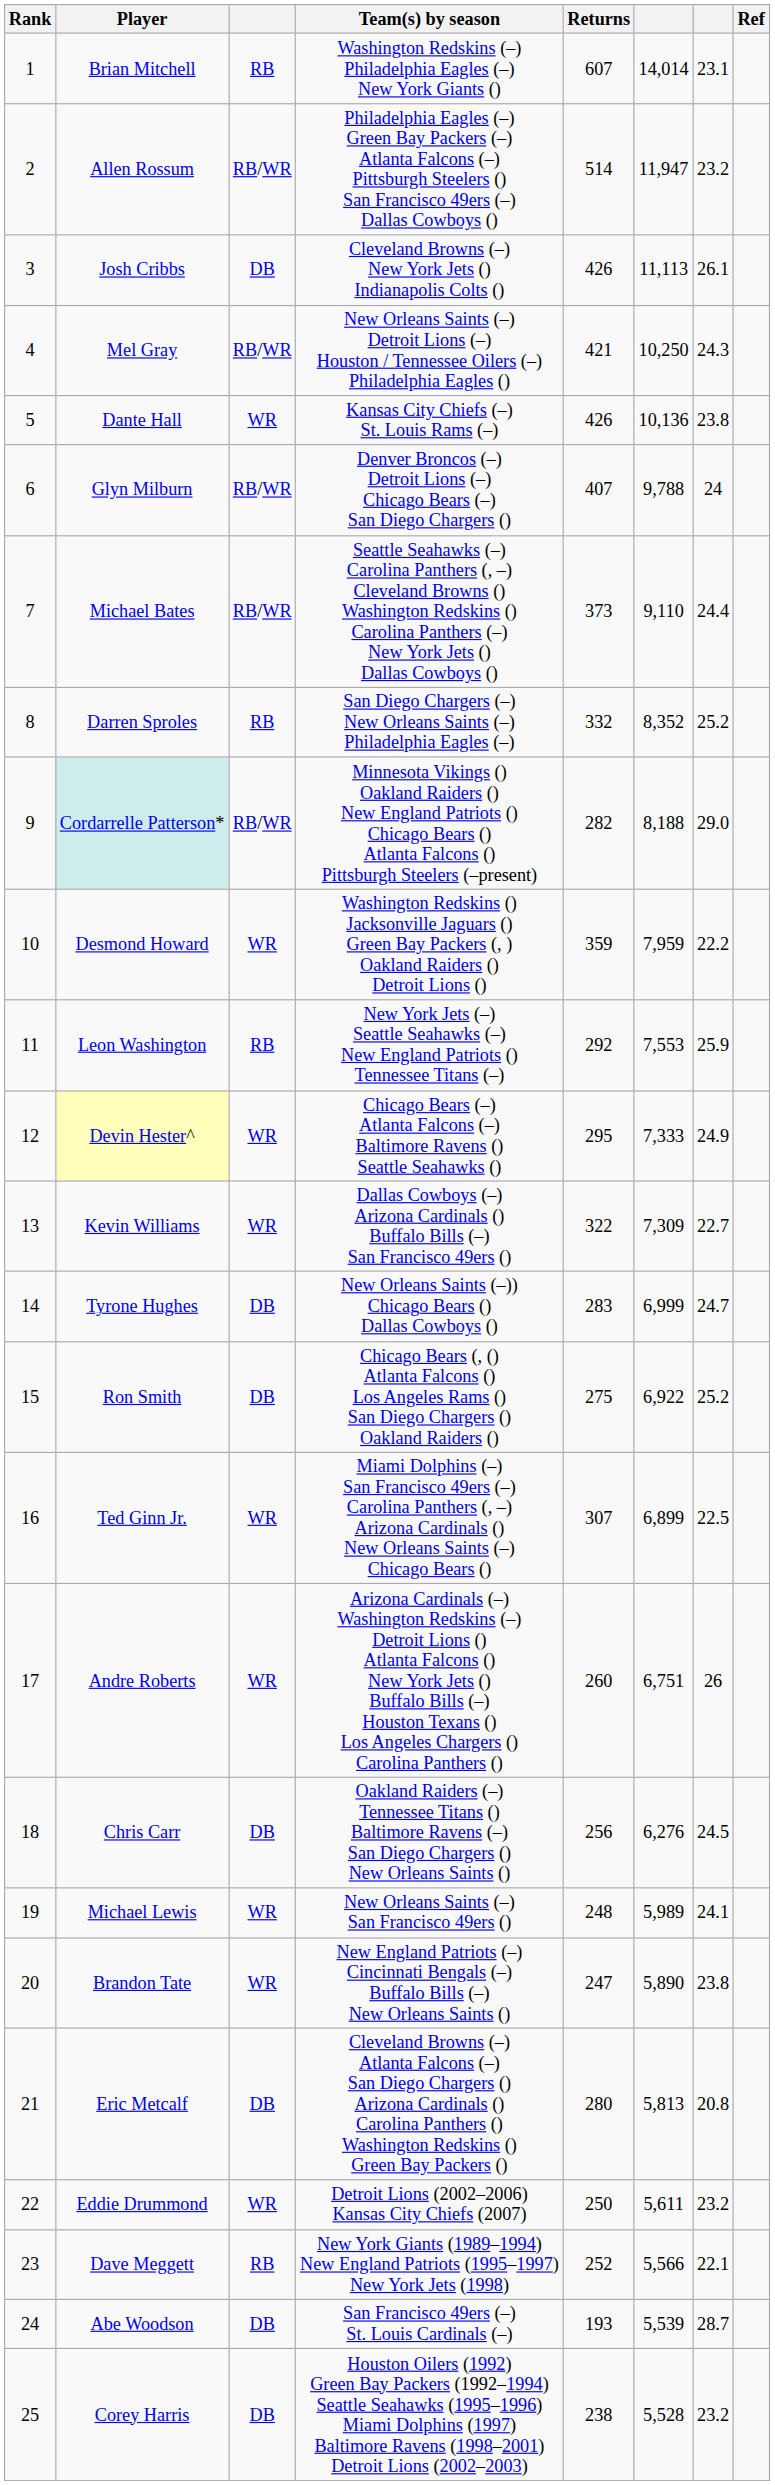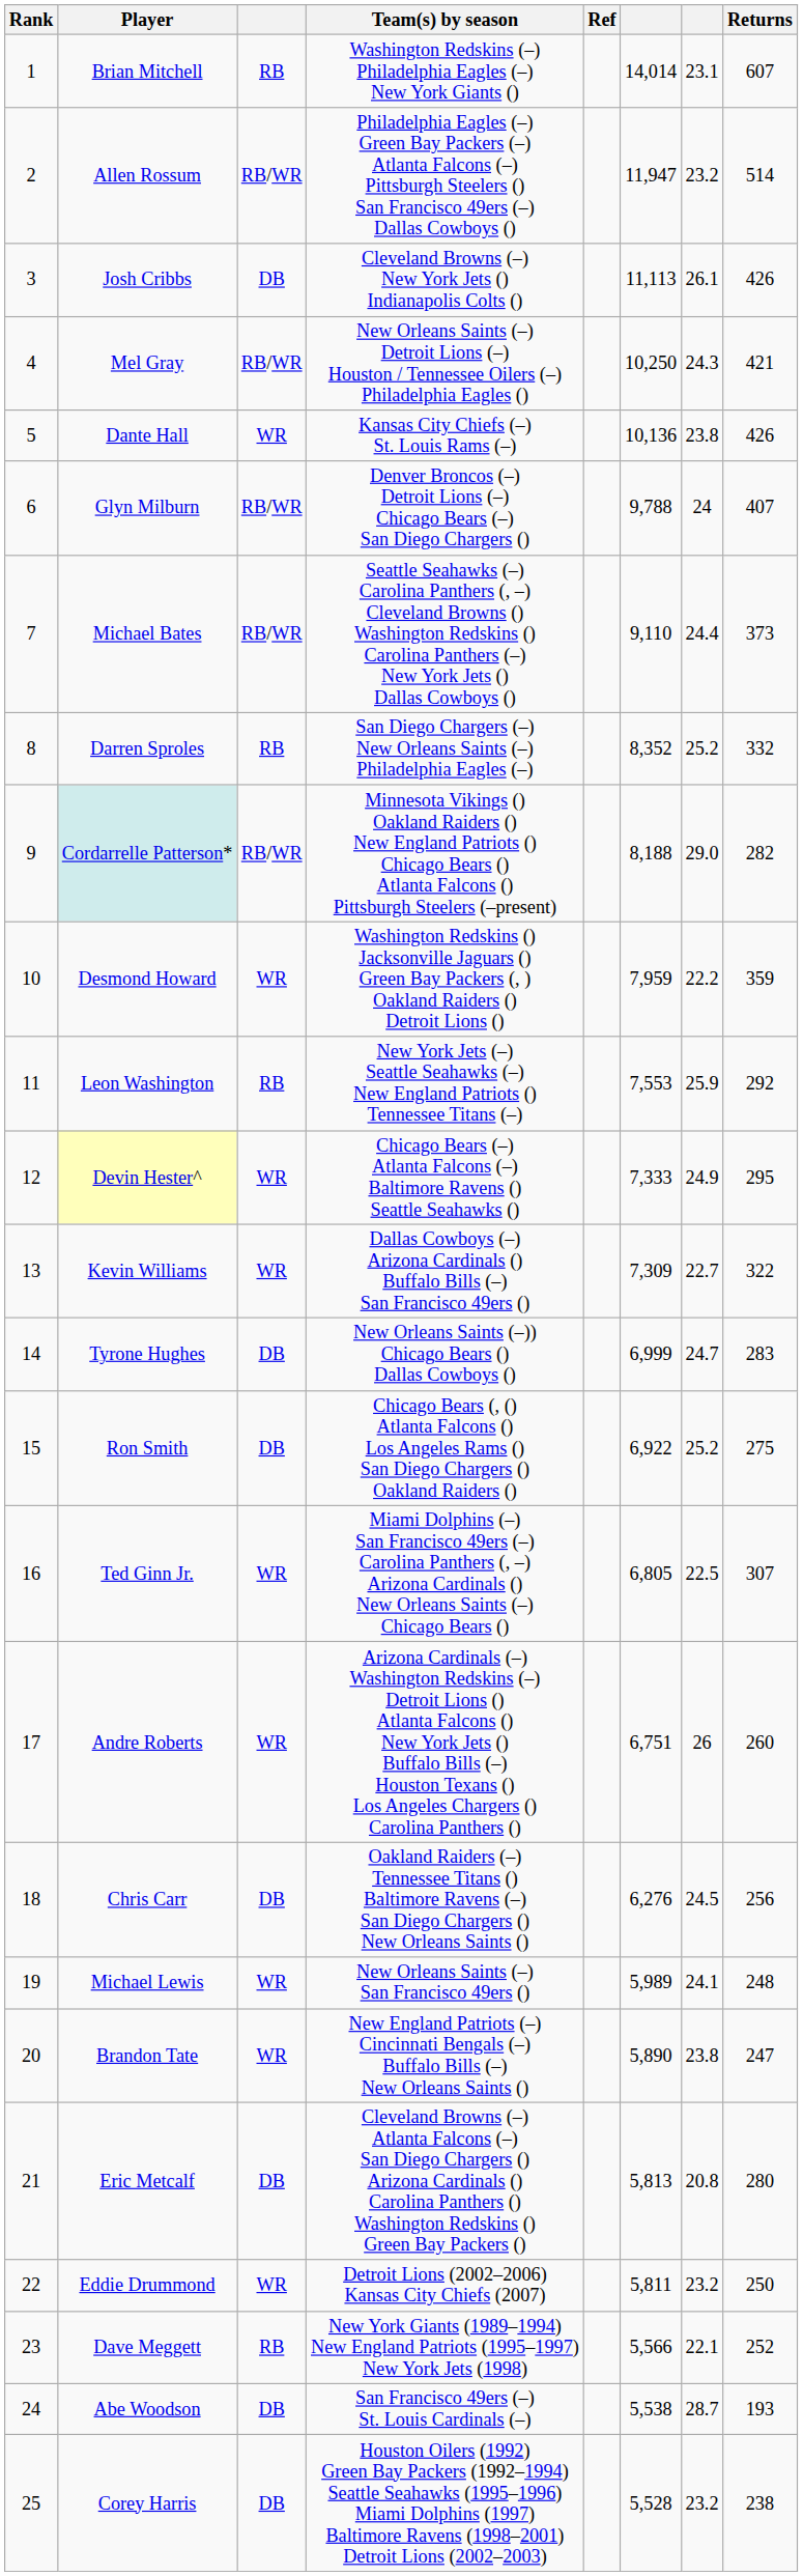 <table class="wikitable sortable" style="text-align:center;">
 <tr>
 <th>Rank</th>
 <th>Player</th>
 <th></th>
 <th>Team(s) by season</th>
-<th>Returns</th>
+<th>Ref</th>
 <th></th>
 <th></th>
-<th>Ref</th>
+<th>Returns</th>
 </tr>
 <tr>
 <td>1</td>
 <td><a href='#'>Brian Mitchell</a></td>
 <td><a href='#'>RB</a></td>
 <td><a href='#'>Washington Redskins</a> (–)<br><a href='#'>Philadelphia Eagles</a> (–)<br> <a href='#'>New York Giants</a> ()</td>
-<td>607</td>
+<td></td>
 <td>14,014</td>
 <td>23.1</td>
-<td></td>
+<td>607</td>
 </tr>
 <tr>
 <td>2</td>
 <td><a href='#'>Allen Rossum</a></td>
 <td><a href='#'>RB</a>/<a href='#'>WR</a></td>
 <td><a href='#'>Philadelphia Eagles</a> (–)<br><a href='#'>Green Bay Packers</a> (–)<br><a href='#'>Atlanta Falcons</a> (–)<br><a href='#'>Pittsburgh Steelers</a> ()<br><a href='#'>San Francisco 49ers</a> (–)<br><a href='#'>Dallas Cowboys</a> ()</td>
-<td>514</td>
+<td></td>
 <td>11,947</td>
 <td>23.2</td>
-<td></td>
+<td>514</td>
 </tr>
 <tr>
 <td>3</td>
 <td><a href='#'>Josh Cribbs</a></td>
 <td><a href='#'>DB</a></td>
 <td><a href='#'>Cleveland Browns</a> (–)<br><a href='#'>New York Jets</a> ()<br><a href='#'>Indianapolis Colts</a> ()</td>
-<td>426</td>
+<td></td>
 <td>11,113</td>
 <td>26.1</td>
-<td></td>
+<td>426</td>
 </tr>
 <tr>
 <td>4</td>
 <td><a href='#'>Mel Gray</a></td>
 <td><a href='#'>RB</a>/<a href='#'>WR</a></td>
 <td><a href='#'>New Orleans Saints</a> (–)<br><a href='#'>Detroit Lions</a> (–)<br><a href='#'>Houston / Tennessee Oilers</a> (–)<br><a href='#'>Philadelphia Eagles</a> ()<br></td>
-<td>421</td>
+<td></td>
 <td>10,250</td>
 <td>24.3</td>
-<td></td>
+<td>421</td>
 </tr>
 <tr>
 <td>5</td>
 <td><a href='#'>Dante Hall</a></td>
 <td><a href='#'>WR</a></td>
 <td><a href='#'>Kansas City Chiefs</a> (–)<br><a href='#'>St. Louis Rams</a> (–)</td>
-<td>426</td>
+<td></td>
 <td>10,136</td>
 <td>23.8</td>
-<td></td>
+<td>426</td>
 </tr>
 <tr>
 <td>6</td>
 <td><a href='#'>Glyn Milburn</a></td>
 <td><a href='#'>RB</a>/<a href='#'>WR</a></td>
 <td><a href='#'>Denver Broncos</a> (–)<br><a href='#'>Detroit Lions</a> (–)<br><a href='#'>Chicago Bears</a> (–)<br><a href='#'>San Diego Chargers</a> ()</td>
-<td>407</td>
+<td></td>
 <td>9,788</td>
 <td>24</td>
-<td></td>
+<td>407</td>
 </tr>
 <tr>
 <td>7</td>
 <td><a href='#'>Michael Bates</a></td>
 <td><a href='#'>RB</a>/<a href='#'>WR</a></td>
 <td><a href='#'>Seattle Seahawks</a> (–)<br><a href='#'>Carolina Panthers</a> (, –)<br><a href='#'>Cleveland Browns</a> ()<br><a href='#'>Washington Redskins</a> ()<br><a href='#'>Carolina Panthers</a> (–)<br><a href='#'>New York Jets</a> ()<br><a href='#'>Dallas Cowboys</a> ()</td>
-<td>373</td>
+<td></td>
 <td>9,110</td>
 <td>24.4</td>
-<td></td>
+<td>373</td>
 </tr>
 <tr>
 <td>8</td>
 <td><a href='#'>Darren Sproles</a></td>
 <td><a href='#'>RB</a></td>
 <td><a href='#'>San Diego Chargers</a> (–)<br><a href='#'>New Orleans Saints</a> (–)<br><a href='#'>Philadelphia Eagles</a> (–)</td>
-<td>332</td>
+<td></td>
 <td>8,352</td>
 <td>25.2</td>
-<td></td>
+<td>332</td>
 </tr>
 <tr>
 <td>9</td>
 <td style="background:#cfecec;"><a href='#'>Cordarrelle Patterson</a>*</td>
 <td><a href='#'>RB</a>/<a href='#'>WR</a></td>
 <td><a href='#'>Minnesota Vikings</a> ()<br><a href='#'>Oakland Raiders</a> ()<br><a href='#'>New England Patriots</a> ()<br><a href='#'>Chicago Bears</a> ()<br><a href='#'>Atlanta Falcons</a> ()<br><a href='#'>Pittsburgh Steelers</a> (–present)</td>
-<td>282</td>
+<td></td>
 <td>8,188</td>
 <td>29.0</td>
-<td></td>
+<td>282</td>
 </tr>
 <tr>
 <td>10</td>
 <td><a href='#'>Desmond Howard</a></td>
 <td><a href='#'>WR</a></td>
 <td><a href='#'>Washington Redskins</a> ()<br><a href='#'>Jacksonville Jaguars</a> ()<br><a href='#'>Green Bay Packers</a> (, )<br><a href='#'>Oakland Raiders</a> ()<br><a href='#'>Detroit Lions</a> ()</td>
-<td>359</td>
+<td></td>
 <td>7,959</td>
 <td>22.2</td>
-<td></td>
+<td>359</td>
 </tr>
 <tr>
 <td>11</td>
 <td><a href='#'>Leon Washington</a></td>
 <td><a href='#'>RB</a></td>
 <td><a href='#'>New York Jets</a> (–)<br><a href='#'>Seattle Seahawks</a> (–)<br><a href='#'>New England Patriots</a> ()<br><a href='#'>Tennessee Titans</a> (–)</td>
-<td>292</td>
+<td></td>
 <td>7,553</td>
 <td>25.9</td>
-<td></td>
+<td>292</td>
 </tr>
 <tr>
 <td>12</td>
 <td style="background:#ffb;"><a href='#'>Devin Hester</a>^</td>
 <td><a href='#'>WR</a></td>
 <td><a href='#'>Chicago Bears</a> (–)<br><a href='#'>Atlanta Falcons</a> (–)<br><a href='#'>Baltimore Ravens</a> ()<br><a href='#'>Seattle Seahawks</a> ()</td>
-<td>295</td>
+<td></td>
 <td>7,333</td>
 <td>24.9</td>
-<td></td>
+<td>295</td>
 </tr>
 <tr>
 <td>13</td>
 <td><a href='#'>Kevin Williams</a></td>
 <td><a href='#'>WR</a></td>
 <td><a href='#'>Dallas Cowboys</a> (–)<br><a href='#'>Arizona Cardinals</a> ()<br><a href='#'>Buffalo Bills</a> (–)<br><a href='#'>San Francisco 49ers</a> ()</td>
-<td>322</td>
+<td></td>
 <td>7,309</td>
 <td>22.7</td>
-<td></td>
+<td>322</td>
 </tr>
 <tr>
 <td>14</td>
 <td><a href='#'>Tyrone Hughes</a></td>
 <td><a href='#'>DB</a></td>
 <td><a href='#'>New Orleans Saints</a> (–))<br><a href='#'>Chicago Bears</a> ()<br><a href='#'>Dallas Cowboys</a> ()</td>
-<td>283</td>
+<td></td>
 <td>6,999</td>
 <td>24.7</td>
-<td></td>
+<td>283</td>
 </tr>
 <tr>
 <td>15</td>
 <td><a href='#'>Ron Smith</a></td>
 <td><a href='#'>DB</a></td>
 <td><a href='#'>Chicago Bears</a> (, ()<br><a href='#'>Atlanta Falcons</a> ()<br><a href='#'>Los Angeles Rams</a> ()<br><a href='#'>San Diego Chargers</a> ()<br><a href='#'>Oakland Raiders</a> ()</td>
-<td>275</td>
+<td></td>
 <td>6,922</td>
 <td>25.2</td>
-<td></td>
+<td>275</td>
 </tr>
 <tr>
 <td>16</td>
 <td><a href='#'>Ted Ginn Jr.</a></td>
 <td><a href='#'>WR</a></td>
 <td><a href='#'>Miami Dolphins</a> (–)<br><a href='#'>San Francisco 49ers</a> (–)<br><a href='#'>Carolina Panthers</a> (, –)<br><a href='#'>Arizona Cardinals</a> ()<br><a href='#'>New Orleans Saints</a> (–)<br><a href='#'>Chicago Bears</a> ()</td>
+<td></td>
+<td>6,805</td>
+<td>22.5</td>
 <td>307</td>
-<td>6,899</td>
-<td>22.5</td>
-<td></td>
 </tr>
 <tr>
 <td>17</td>
 <td><a href='#'>Andre Roberts</a></td>
 <td><a href='#'>WR</a></td>
 <td><a href='#'>Arizona Cardinals</a> (–)<br><a href='#'>Washington Redskins</a> (–)<br><a href='#'>Detroit Lions</a> ()<br><a href='#'>Atlanta Falcons</a> ()<br><a href='#'>New York Jets</a> ()<br><a href='#'>Buffalo Bills</a> (–)<br><a href='#'>Houston Texans</a> ()<br><a href='#'>Los Angeles Chargers</a> ()<br><a href='#'>Carolina Panthers</a> ()<br></td>
-<td>260</td>
+<td></td>
 <td>6,751</td>
 <td>26</td>
-<td></td>
+<td>260</td>
 </tr>
 <tr>
 <td>18</td>
 <td><a href='#'>Chris Carr</a></td>
 <td><a href='#'>DB</a></td>
 <td><a href='#'>Oakland Raiders</a> (–)<br><a href='#'>Tennessee Titans</a> ()<br><a href='#'>Baltimore Ravens</a> (–)<br><a href='#'>San Diego Chargers</a> ()<br><a href='#'>New Orleans Saints</a> ()</td>
-<td>256</td>
+<td></td>
 <td>6,276</td>
 <td>24.5</td>
-<td></td>
+<td>256</td>
 </tr>
 <tr>
 <td>19</td>
 <td><a href='#'>Michael Lewis</a></td>
 <td><a href='#'>WR</a></td>
 <td><a href='#'>New Orleans Saints</a> (–)<br><a href='#'>San Francisco 49ers</a> ()</td>
-<td>248</td>
+<td></td>
 <td>5,989</td>
 <td>24.1</td>
-<td></td>
+<td>248</td>
 </tr>
 <tr>
 <td>20</td>
 <td><a href='#'>Brandon Tate</a></td>
 <td><a href='#'>WR</a></td>
 <td><a href='#'>New England Patriots</a> (–)<br><a href='#'>Cincinnati Bengals</a>  (–)<br><a href='#'>Buffalo Bills</a> (–)<br><a href='#'>New Orleans Saints</a> ()</td>
-<td>247</td>
+<td></td>
 <td>5,890</td>
 <td>23.8</td>
-<td></td>
+<td>247</td>
 </tr>
 <tr>
 <td>21</td>
 <td><a href='#'>Eric Metcalf</a></td>
 <td><a href='#'>DB</a></td>
 <td><a href='#'>Cleveland Browns</a> (–)<br><a href='#'>Atlanta Falcons</a> (–)<br><a href='#'>San Diego Chargers</a> ()<br><a href='#'>Arizona Cardinals</a> ()<br><a href='#'>Carolina Panthers</a> ()<br><a href='#'>Washington Redskins</a> ()<br><a href='#'>Green Bay Packers</a> ()</td>
-<td>280</td>
+<td></td>
 <td>5,813</td>
 <td>20.8</td>
-<td></td>
+<td>280</td>
 </tr>
 <tr>
 <td>22</td>
 <td><a href='#'>Eddie Drummond</a></td>
 <td><a href='#'>WR</a></td>
 <td><a href='#'>Detroit Lions</a> (2002–2006)<br><a href='#'>Kansas City Chiefs</a> (2007)</td>
+<td></td>
+<td>5,811</td>
+<td>23.2</td>
 <td>250</td>
-<td>5,611</td>
-<td>23.2</td>
-<td></td>
 </tr>
 <tr>
 <td>23</td>
 <td><a href='#'>Dave Meggett</a></td>
 <td><a href='#'>RB</a></td>
 <td><a href='#'>New York Giants</a> (<a href='#'>1989</a>–<a href='#'>1994</a>)<br><a href='#'>New England Patriots</a> (<a href='#'>1995</a>–<a href='#'>1997</a>)<br><a href='#'>New York Jets</a> (<a href='#'>1998</a>)</td>
-<td>252</td>
+<td></td>
 <td>5,566</td>
 <td>22.1</td>
-<td></td>
+<td>252</td>
 </tr>
 <tr>
 <td>24</td>
 <td><a href='#'>Abe Woodson</a></td>
 <td><a href='#'>DB</a></td>
 <td><a href='#'>San Francisco 49ers</a> (–)<br><a href='#'>St. Louis Cardinals</a> (–)</td>
+<td></td>
+<td>5,538</td>
+<td>28.7</td>
 <td>193</td>
-<td>5,539</td>
-<td>28.7</td>
-<td></td>
 </tr>
 <tr>
 <td>25</td>
 <td><a href='#'>Corey Harris</a></td>
 <td><a href='#'>DB</a></td>
 <td><a href='#'>Houston Oilers</a> (<a href='#'>1992</a>)<br><a href='#'>Green Bay Packers</a> (1992–<a href='#'>1994</a>)<br><a href='#'>Seattle Seahawks</a> (<a href='#'>1995</a>–<a href='#'>1996</a>)<br><a href='#'>Miami Dolphins</a> (<a href='#'>1997</a>)<br><a href='#'>Baltimore Ravens</a> (<a href='#'>1998</a>–<a href='#'>2001</a>)<br><a href='#'>Detroit Lions</a> (<a href='#'>2002</a>–<a href='#'>2003</a>)</td>
-<td>238</td>
+<td></td>
 <td>5,528</td>
 <td>23.2</td>
-<td></td>
+<td>238</td>
 </tr>
 </table>
